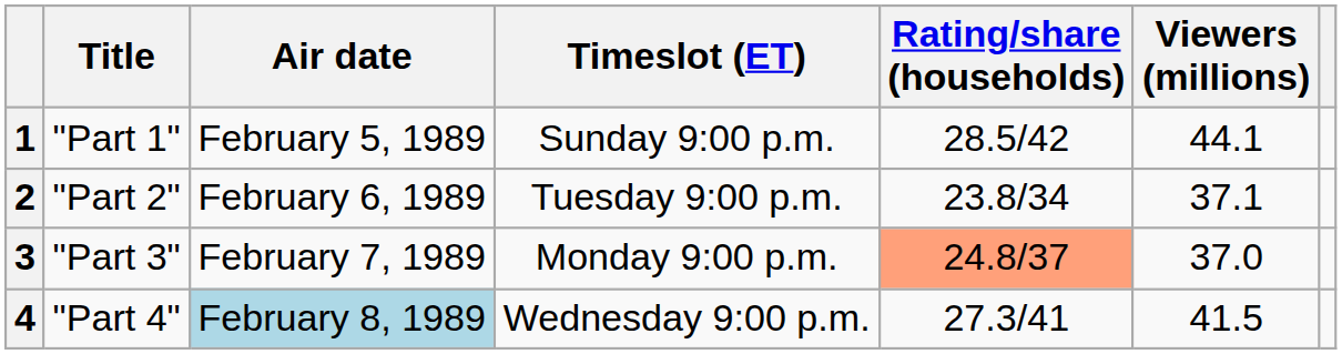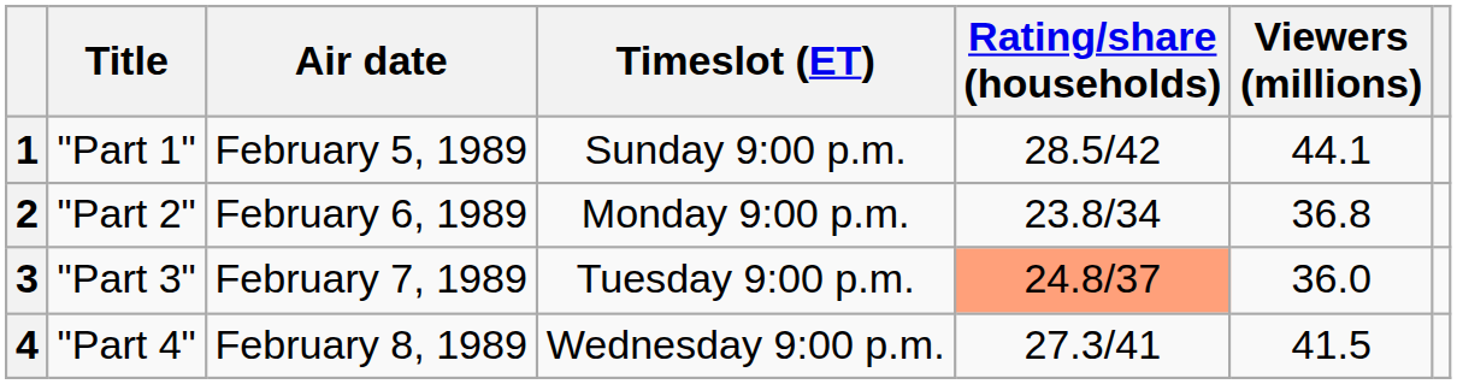 <table class="wikitable sortable plainrowheaders" style="text-align: center;">
 <tr>
 <th scope="col"></th>
 <th scope="col">Title</th>
 <th scope="col">Air date</th>
 <th scope="col">Timeslot (<a href='#'>ET</a>)</th>
 <th scope="col"><a href='#'>Rating/share</a><br>(households)</th>
 <th scope="col">Viewers<br>(millions)</th>
 <th scope="col" class="unsortable"></th>
 </tr>
 <tr>
 <th scope="row" style="text-align: center;">1</th>
 <td>"Part 1"</td>
 <td>February 5, 1989</td>
 <td>Sunday 9:00 p.m.</td>
 <td>28.5/42</td>
 <td>44.1</td>
 <td></td>
 </tr>
 <tr>
 <th scope="row" style="text-align: center;">2</th>
 <td>"Part 2"</td>
 <td>February 6, 1989</td>
-<td>Tuesday 9:00 p.m.</td>
+<td>Monday 9:00 p.m.</td>
 <td>23.8/34</td>
-<td>37.1</td>
+<td>36.8</td>
 <td></td>
 </tr>
 <tr>
 <th scope="row" style="text-align: center;">3</th>
 <td>"Part 3"</td>
 <td>February 7, 1989</td>
-<td>Monday 9:00 p.m.</td>
+<td>Tuesday 9:00 p.m.</td>
 <td style="background: lightsalmon;">24.8/37</td>
-<td>37.0</td>
+<td>36.0</td>
 <td></td>
 </tr>
 <tr>
 <th scope="row" style="text-align: center;">4</th>
 <td>"Part 4"</td>
-<td style="background: lightblue;">February 8, 1989</td>
+<td>February 8, 1989</td>
 <td>Wednesday 9:00 p.m.</td>
 <td>27.3/41</td>
 <td>41.5</td>
 <td></td>
 </tr>
 </table>
